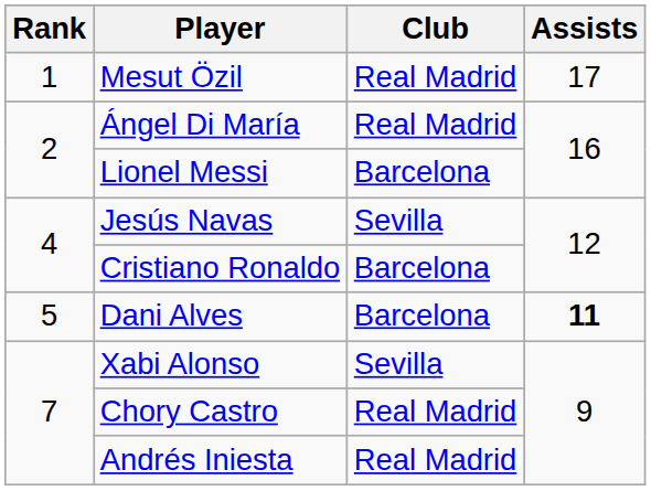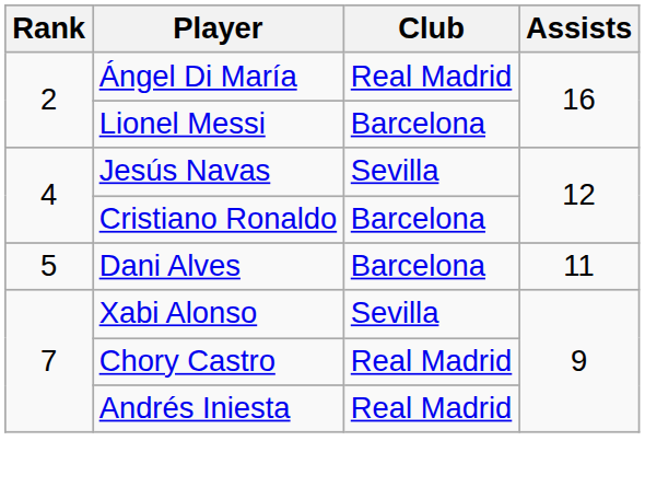 <table class="wikitable">
 <tr>
 <th>Rank</th>
 <th>Player</th>
 <th>Club</th>
 <th>Assists</th>
-</tr>
-<tr>
-<td align=center>1</td>
-<td> <a href='#'>Mesut Özil</a></td>
-<td><a href='#'>Real Madrid</a></td>
-<td align="center">17</td>
 </tr>
 <tr>
 <td rowspan=2 align=center>2</td>
 <td> <a href='#'>Ángel Di María</a></td>
 <td><a href='#'>Real Madrid</a></td>
 <td rowspan=2 align=center>16</td>
 </tr>
 <tr>
 <td> <a href='#'>Lionel Messi</a></td>
 <td><a href='#'>Barcelona</a></td>
 </tr>
 <tr>
 <td rowspan=2 align=center>4</td>
 <td> <a href='#'>Jesús Navas</a></td>
 <td><a href='#'>Sevilla</a></td>
 <td rowspan=2 align=center>12</td>
 </tr>
 <tr>
 <td> <a href='#'>Cristiano Ronaldo</a></td>
 <td><a href='#'>Barcelona</a></td>
 </tr>
 <tr>
 <td align=center>5</td>
 <td> <a href='#'>Dani Alves</a></td>
 <td><a href='#'>Barcelona</a></td>
-<td align=center><strong>11</strong></td>
+<td align=center>11</td>
 </tr>
 <tr>
 <td rowspan=3 align=center>7</td>
 <td> <a href='#'>Xabi Alonso</a></td>
 <td><a href='#'>Sevilla</a></td>
 <td rowspan=3 align=center>9</td>
 </tr>
 <tr>
 <td> <a href='#'>Chory Castro</a></td>
 <td><a href='#'>Real Madrid</a></td>
 </tr>
 <tr>
 <td> <a href='#'>Andrés Iniesta</a></td>
 <td><a href='#'>Real Madrid</a></td>
 </tr>
 </table>
